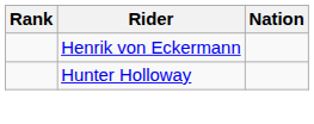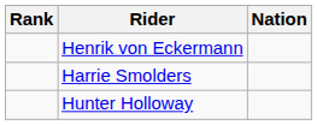 <table class="wikitable sortable" style="text-align:center">
 <tr>
 <th>Rank</th>
 <th>Rider</th>
 <th>Nation</th>
 </tr>
 <tr>
 <td></td>
 <td align="left"><a href='#'>Henrik von Eckermann</a></td>
 <td align="left"></td>
 </tr>
 <tr>
 <td></td>
+<td align="left"><a href='#'>Harrie Smolders</a></td>
+<td align="left"></td>
+</tr>
+<tr>
+<td></td>
 <td align="left"><a href='#'>Hunter Holloway</a></td>
 <td align="left"></td>
 </tr>
 </table>
